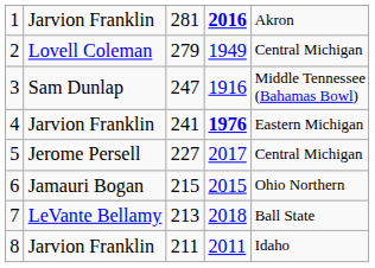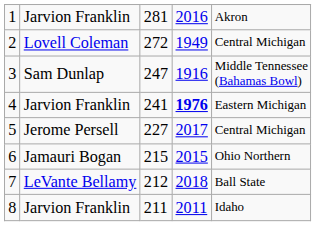 <table class="wikitable">
 <tr>
 </tr>
 <tr>
 <td>1</td>
 <td>Jarvion Franklin</td>
 <td>281</td>
-<td><strong><a href='#'>2016</a></strong></td>
+<td><a href='#'>2016</a></td>
 <td style="font-size:80%;">Akron</td>
 </tr>
 <tr>
 <td>2</td>
 <td><a href='#'>Lovell Coleman</a></td>
-<td>279</td>
+<td>272</td>
 <td><a href='#'>1949</a></td>
 <td style="font-size:80%;">Central Michigan</td>
 </tr>
 <tr>
 <td>3</td>
 <td>Sam Dunlap</td>
 <td>247</td>
 <td><a href='#'>1916</a></td>
 <td style="font-size:80%;">Middle Tennessee<br>(<a href='#'>Bahamas Bowl</a>)</td>
 </tr>
 <tr>
 <td>4</td>
 <td>Jarvion Franklin</td>
 <td>241</td>
 <td><strong><a href='#'>1976</a></strong></td>
 <td style="font-size:80%;">Eastern Michigan</td>
 </tr>
 <tr>
 <td>5</td>
 <td>Jerome Persell</td>
 <td>227</td>
 <td><a href='#'>2017</a></td>
 <td style="font-size:80%;">Central Michigan</td>
 </tr>
 <tr>
 <td>6</td>
 <td>Jamauri Bogan</td>
 <td>215</td>
 <td><a href='#'>2015</a></td>
 <td style="font-size:80%;">Ohio Northern</td>
 </tr>
 <tr>
 <td>7</td>
 <td><a href='#'>LeVante Bellamy</a></td>
-<td>213</td>
+<td>212</td>
 <td><a href='#'>2018</a></td>
 <td style="font-size:80%;">Ball State</td>
 </tr>
 <tr>
 <td>8</td>
 <td>Jarvion Franklin</td>
 <td>211</td>
 <td><a href='#'>2011</a></td>
 <td style="font-size:80%;">Idaho</td>
 </tr>
 </table>
